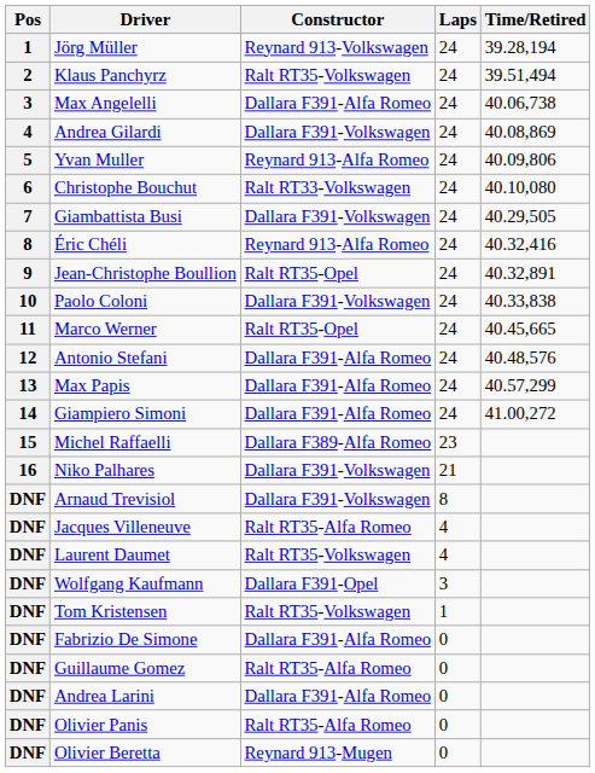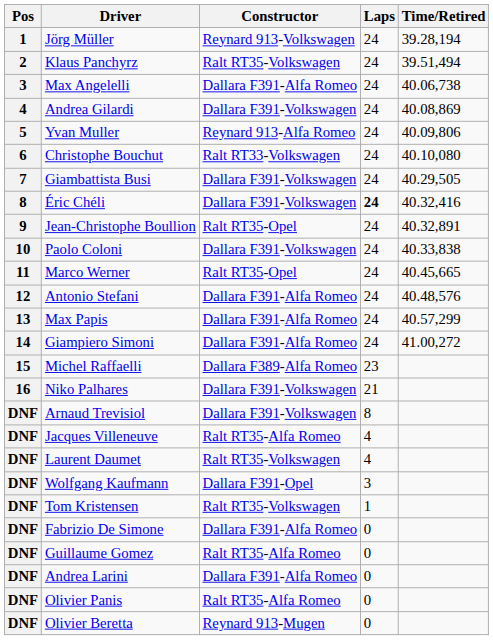 <table class="wikitable">
 <tr>
 <th>Pos</th>
 <th>Driver</th>
 <th>Constructor</th>
 <th>Laps</th>
 <th>Time/Retired</th>
 </tr>
 <tr>
 <th>1</th>
 <td> <a href='#'>Jörg Müller</a></td>
 <td><a href='#'>Reynard 913</a>-<a href='#'>Volkswagen</a></td>
 <td>24</td>
 <td>39.28,194</td>
 </tr>
 <tr>
 <th>2</th>
 <td> <a href='#'>Klaus Panchyrz</a></td>
 <td><a href='#'>Ralt RT35</a>-<a href='#'>Volkswagen</a></td>
 <td>24</td>
 <td>39.51,494</td>
 </tr>
 <tr>
 <th>3</th>
 <td> <a href='#'>Max Angelelli</a></td>
 <td><a href='#'>Dallara F391</a>-<a href='#'>Alfa Romeo</a></td>
 <td>24</td>
 <td>40.06,738</td>
 </tr>
 <tr>
 <th>4</th>
 <td> <a href='#'>Andrea Gilardi</a></td>
 <td><a href='#'>Dallara F391</a>-<a href='#'>Volkswagen</a></td>
 <td>24</td>
 <td>40.08,869</td>
 </tr>
 <tr>
 <th>5</th>
 <td> <a href='#'>Yvan Muller</a></td>
 <td><a href='#'>Reynard 913</a>-<a href='#'>Alfa Romeo</a></td>
 <td>24</td>
 <td>40.09,806</td>
 </tr>
 <tr>
 <th>6</th>
 <td> <a href='#'>Christophe Bouchut</a></td>
 <td><a href='#'>Ralt RT33</a>-<a href='#'>Volkswagen</a></td>
 <td>24</td>
 <td>40.10,080</td>
 </tr>
 <tr>
 <th>7</th>
 <td> <a href='#'>Giambattista Busi</a></td>
 <td><a href='#'>Dallara F391</a>-<a href='#'>Volkswagen</a></td>
 <td>24</td>
 <td>40.29,505</td>
 </tr>
 <tr>
 <th>8</th>
 <td> <a href='#'>Éric Chéli</a></td>
-<td><a href='#'>Reynard 913</a>-<a href='#'>Alfa Romeo</a></td>
-<td>24</td>
+<td><a href='#'>Dallara F391</a>-<a href='#'>Volkswagen</a></td>
+<td><strong>24</strong></td>
 <td>40.32,416</td>
 </tr>
 <tr>
 <th>9</th>
 <td> <a href='#'>Jean-Christophe Boullion</a></td>
 <td><a href='#'>Ralt RT35</a>-<a href='#'>Opel</a></td>
 <td>24</td>
 <td>40.32,891</td>
 </tr>
 <tr>
 <th>10</th>
 <td> <a href='#'>Paolo Coloni</a></td>
 <td><a href='#'>Dallara F391</a>-<a href='#'>Volkswagen</a></td>
 <td>24</td>
 <td>40.33,838</td>
 </tr>
 <tr>
 <th>11</th>
 <td> <a href='#'>Marco Werner</a></td>
 <td><a href='#'>Ralt RT35</a>-<a href='#'>Opel</a></td>
 <td>24</td>
 <td>40.45,665</td>
 </tr>
 <tr>
 <th>12</th>
 <td> <a href='#'>Antonio Stefani</a></td>
 <td><a href='#'>Dallara F391</a>-<a href='#'>Alfa Romeo</a></td>
 <td>24</td>
 <td>40.48,576</td>
 </tr>
 <tr>
 <th>13</th>
 <td> <a href='#'>Max Papis</a></td>
 <td><a href='#'>Dallara F391</a>-<a href='#'>Alfa Romeo</a></td>
 <td>24</td>
 <td>40.57,299</td>
 </tr>
 <tr>
 <th>14</th>
 <td> <a href='#'>Giampiero Simoni</a></td>
 <td><a href='#'>Dallara F391</a>-<a href='#'>Alfa Romeo</a></td>
 <td>24</td>
 <td>41.00,272</td>
 </tr>
 <tr>
 <th>15</th>
 <td> <a href='#'>Michel Raffaelli</a></td>
 <td><a href='#'>Dallara F389</a>-<a href='#'>Alfa Romeo</a></td>
 <td>23</td>
 <td></td>
 </tr>
 <tr>
 <th>16</th>
 <td> <a href='#'>Niko Palhares</a></td>
 <td><a href='#'>Dallara F391</a>-<a href='#'>Volkswagen</a></td>
 <td>21</td>
 <td></td>
 </tr>
 <tr>
 <th>DNF</th>
 <td> <a href='#'>Arnaud Trevisiol</a></td>
 <td><a href='#'>Dallara F391</a>-<a href='#'>Volkswagen</a></td>
 <td>8</td>
 <td></td>
 </tr>
 <tr>
 <th>DNF</th>
 <td> <a href='#'>Jacques Villeneuve</a></td>
 <td><a href='#'>Ralt RT35</a>-<a href='#'>Alfa Romeo</a></td>
 <td>4</td>
 <td></td>
 </tr>
 <tr>
 <th>DNF</th>
 <td> <a href='#'>Laurent Daumet</a></td>
 <td><a href='#'>Ralt RT35</a>-<a href='#'>Volkswagen</a></td>
 <td>4</td>
 <td></td>
 </tr>
 <tr>
 <th>DNF</th>
 <td> <a href='#'>Wolfgang Kaufmann</a></td>
 <td><a href='#'>Dallara F391</a>-<a href='#'>Opel</a></td>
 <td>3</td>
 <td></td>
 </tr>
 <tr>
 <th>DNF</th>
 <td> <a href='#'>Tom Kristensen</a></td>
 <td><a href='#'>Ralt RT35</a>-<a href='#'>Volkswagen</a></td>
 <td>1</td>
 <td></td>
 </tr>
 <tr>
 <th>DNF</th>
 <td> <a href='#'>Fabrizio De Simone</a></td>
 <td><a href='#'>Dallara F391</a>-<a href='#'>Alfa Romeo</a></td>
 <td>0</td>
 <td></td>
 </tr>
 <tr>
 <th>DNF</th>
 <td> <a href='#'>Guillaume Gomez</a></td>
 <td><a href='#'>Ralt RT35</a>-<a href='#'>Alfa Romeo</a></td>
 <td>0</td>
 <td></td>
 </tr>
 <tr>
 <th>DNF</th>
 <td> <a href='#'>Andrea Larini</a></td>
 <td><a href='#'>Dallara F391</a>-<a href='#'>Alfa Romeo</a></td>
 <td>0</td>
 <td></td>
 </tr>
 <tr>
 <th>DNF</th>
 <td> <a href='#'>Olivier Panis</a></td>
 <td><a href='#'>Ralt RT35</a>-<a href='#'>Alfa Romeo</a></td>
 <td>0</td>
 <td></td>
 </tr>
 <tr>
 <th>DNF</th>
 <td> <a href='#'>Olivier Beretta</a></td>
 <td><a href='#'>Reynard 913</a>-<a href='#'>Mugen</a></td>
 <td>0</td>
 <td></td>
 </tr>
 </table>
